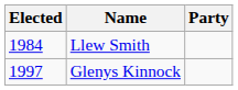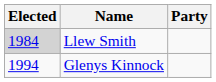 <table class="wikitable">
 <tr>
 <th>Elected</th>
 <th>Name</th>
 <th colspan=2>Party</th>
 </tr>
 <tr>
-<td><a href='#'>1984</a></td>
+<td style="background: lightgrey;"><a href='#'>1984</a></td>
 <td><a href='#'>Llew Smith</a></td>
 <td></td>
 </tr>
 <tr>
-<td><a href='#'>1997</a></td>
+<td><a href='#'>1994</a></td>
 <td><a href='#'>Glenys Kinnock</a></td>
 <td></td>
 </tr>
 </table>
